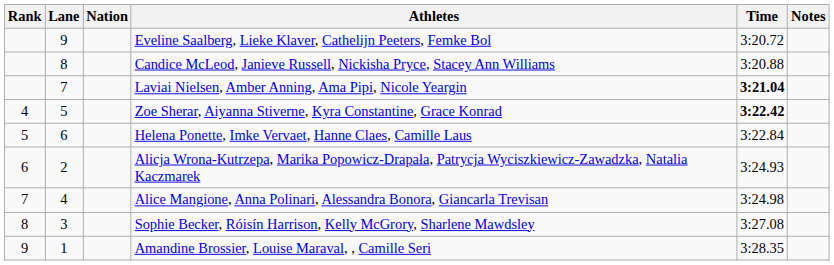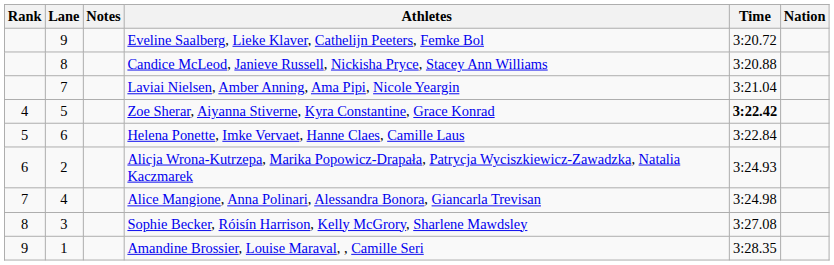 <table class="wikitable sortable" style="text-align:center; font-size:95%;">
 <tr>
 <th scope="col">Rank</th>
 <th scope="col">Lane</th>
-<th scope="col">Nation</th>
+<th scope="col">Notes</th>
 <th scope="col">Athletes</th>
 <th scope="col">Time</th>
-<th scope="col">Notes</th>
+<th scope="col">Nation</th>
 </tr>
 <tr>
 <td></td>
 <td>9</td>
-<td align="left"></td>
+<td> </td>
 <td align="left"><a href='#'>Eveline Saalberg</a>, <a href='#'>Lieke Klaver</a>, <a href='#'>Cathelijn Peeters</a>, <a href='#'>Femke Bol</a></td>
 <td>3:20.72</td>
-<td> </td>
+<td align="left"></td>
 </tr>
 <tr>
 <td></td>
 <td>8</td>
-<td align="left"></td>
+<td></td>
 <td align="left"><a href='#'>Candice McLeod</a>, <a href='#'>Janieve Russell</a>, <a href='#'>Nickisha Pryce</a>, <a href='#'>Stacey Ann Williams</a></td>
 <td>3:20.88</td>
-<td></td>
+<td align="left"></td>
 </tr>
 <tr>
 <td></td>
 <td>7</td>
+<td></td>
+<td align="left"><a href='#'>Laviai Nielsen</a>, <a href='#'>Amber Anning</a>, <a href='#'>Ama Pipi</a>, <a href='#'>Nicole Yeargin</a></td>
+<td>3:21.04</td>
 <td align="left"></td>
-<td align="left"><a href='#'>Laviai Nielsen</a>, <a href='#'>Amber Anning</a>, <a href='#'>Ama Pipi</a>, <a href='#'>Nicole Yeargin</a></td>
-<td><strong>3:21.04</strong></td>
-<td></td>
 </tr>
 <tr>
 <td>4</td>
 <td>5</td>
-<td align="left"></td>
+<td></td>
 <td align="left"><a href='#'>Zoe Sherar</a>, <a href='#'>Aiyanna Stiverne</a>, <a href='#'>Kyra Constantine</a>, <a href='#'>Grace Konrad</a></td>
 <td><strong>3:22.42</strong></td>
-<td></td>
+<td align="left"></td>
 </tr>
 <tr>
 <td>5</td>
 <td>6</td>
-<td align="left"></td>
+<td></td>
 <td align="left"><a href='#'>Helena Ponette</a>, <a href='#'>Imke Vervaet</a>, <a href='#'>Hanne Claes</a>, <a href='#'>Camille Laus</a></td>
 <td>3:22.84</td>
-<td></td>
+<td align="left"></td>
 </tr>
 <tr>
 <td>6</td>
 <td>2</td>
-<td align="left"></td>
+<td></td>
 <td align="left"><a href='#'>Alicja Wrona-Kutrzepa</a>, <a href='#'>Marika Popowicz-Drapała</a>, <a href='#'>Patrycja Wyciszkiewicz-Zawadzka</a>, <a href='#'>Natalia Kaczmarek</a></td>
 <td>3:24.93</td>
-<td></td>
+<td align="left"></td>
 </tr>
 <tr>
 <td>7</td>
 <td>4</td>
-<td align="left"></td>
+<td></td>
 <td align="left"><a href='#'>Alice Mangione</a>, <a href='#'>Anna Polinari</a>, <a href='#'>Alessandra Bonora</a>, <a href='#'>Giancarla Trevisan</a></td>
 <td>3:24.98</td>
-<td></td>
+<td align="left"></td>
 </tr>
 <tr>
 <td>8</td>
 <td>3</td>
-<td align="left"></td>
+<td></td>
 <td align="left"><a href='#'>Sophie Becker</a>, <a href='#'>Róisín Harrison</a>, <a href='#'>Kelly McGrory</a>, <a href='#'>Sharlene Mawdsley</a></td>
 <td>3:27.08</td>
-<td></td>
+<td align="left"></td>
 </tr>
 <tr>
 <td>9</td>
 <td>1</td>
-<td align="left"></td>
+<td></td>
 <td align="left"><a href='#'>Amandine Brossier</a>, <a href='#'>Louise Maraval</a>, , <a href='#'>Camille Seri</a></td>
 <td>3:28.35</td>
-<td></td>
+<td align="left"></td>
 </tr>
 </table>
